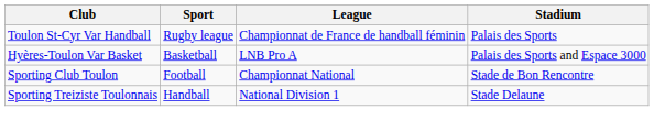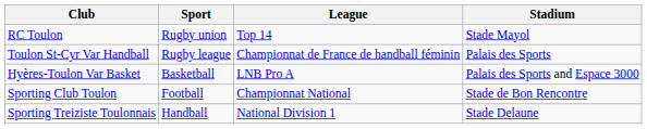 <table class="wikitable">
 <tr>
 <th>Club</th>
 <th>Sport</th>
 <th>League</th>
 <th>Stadium</th>
+</tr>
+<tr>
+<td><a href='#'>RC Toulon</a></td>
+<td><a href='#'>Rugby union</a></td>
+<td><a href='#'>Top 14</a></td>
+<td><a href='#'>Stade Mayol</a></td>
 </tr>
 <tr>
 <td><a href='#'>Toulon St-Cyr Var Handball</a></td>
 <td><a href='#'>Rugby league</a></td>
 <td><a href='#'>Championnat de France de handball féminin</a></td>
 <td><a href='#'>Palais des Sports</a></td>
 </tr>
 <tr>
 <td><a href='#'>Hyères-Toulon Var Basket</a></td>
 <td><a href='#'>Basketball</a></td>
 <td><a href='#'>LNB Pro A</a></td>
 <td><a href='#'>Palais des Sports</a> and <a href='#'>Espace 3000</a></td>
 </tr>
 <tr>
 <td><a href='#'>Sporting Club Toulon</a></td>
 <td><a href='#'>Football</a></td>
 <td><a href='#'>Championnat National</a></td>
 <td><a href='#'>Stade de Bon Rencontre</a></td>
 </tr>
 <tr>
 <td><a href='#'>Sporting Treiziste Toulonnais</a></td>
 <td><a href='#'>Handball</a></td>
 <td><a href='#'>National Division 1</a></td>
 <td><a href='#'>Stade Delaune</a></td>
 </tr>
 </table>
